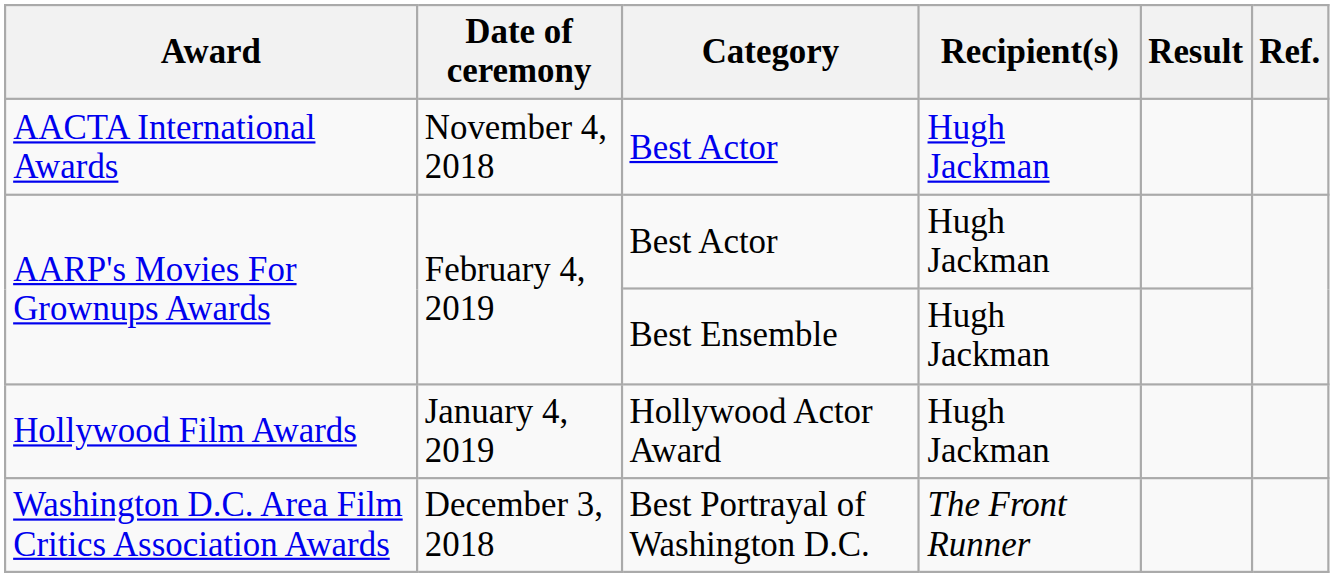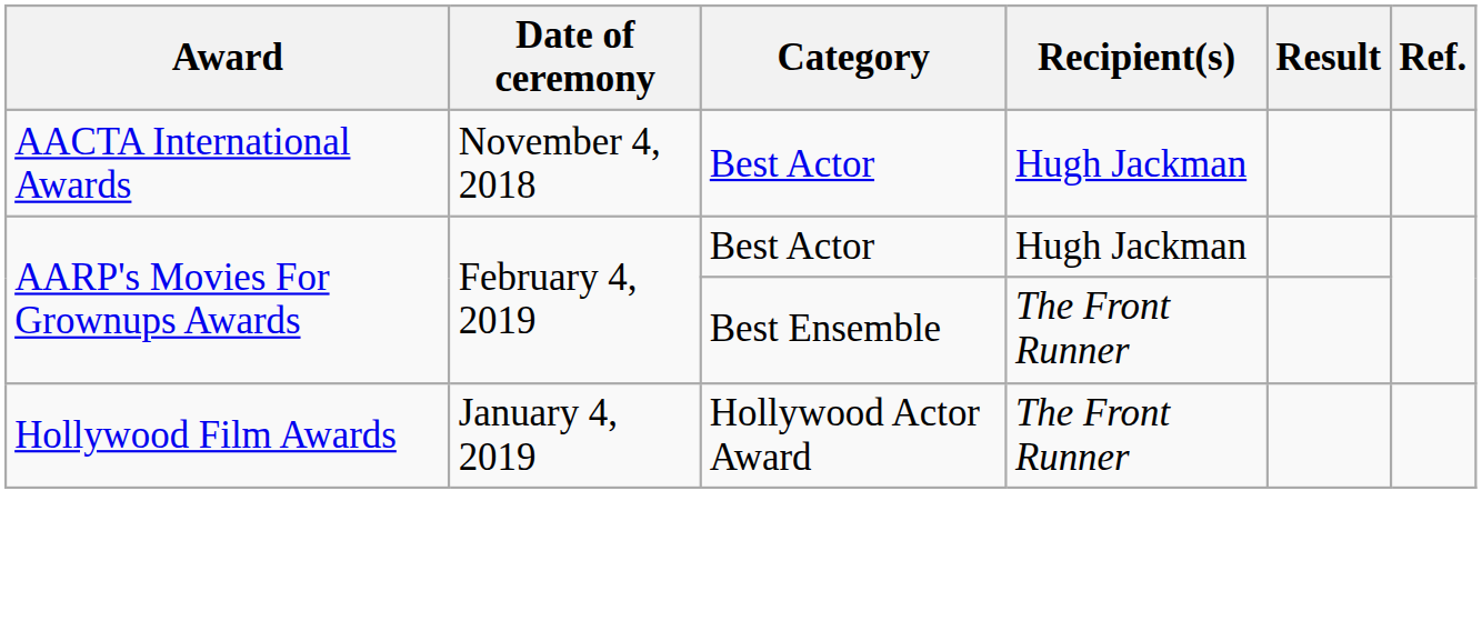 <table class="wikitable sortable">
 <tr>
 <th>Award</th>
 <th>Date of ceremony</th>
 <th>Category</th>
 <th>Recipient(s)</th>
 <th>Result</th>
 <th>Ref.</th>
 </tr>
 <tr>
 <td><a href='#'>AACTA International Awards</a></td>
 <td>November 4, 2018</td>
 <td><a href='#'>Best Actor</a></td>
 <td><a href='#'>Hugh Jackman</a></td>
 <td></td>
 <td></td>
 </tr>
 <tr>
 <td rowspan=2><a href='#'>AARP's Movies For Grownups Awards</a></td>
 <td rowspan=2>February 4, 2019</td>
 <td>Best Actor</td>
 <td>Hugh Jackman</td>
 <td></td>
 <td rowspan=2></td>
 </tr>
 <tr>
 <td>Best Ensemble</td>
-<td>Hugh Jackman</td>
+<td><em>The Front Runner</em></td>
 <td></td>
 </tr>
 <tr>
 <td><a href='#'>Hollywood Film Awards</a></td>
 <td>January 4, 2019</td>
 <td>Hollywood Actor Award</td>
-<td>Hugh Jackman</td>
-<td></td>
-<td></td>
-</tr>
-<tr>
-<td><a href='#'>Washington D.C. Area Film Critics Association Awards</a></td>
-<td>December 3, 2018</td>
-<td>Best Portrayal of Washington D.C.</td>
 <td><em>The Front Runner</em></td>
 <td></td>
 <td></td>
 </tr>
 </table>
